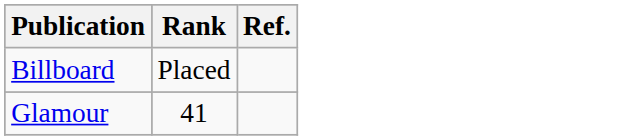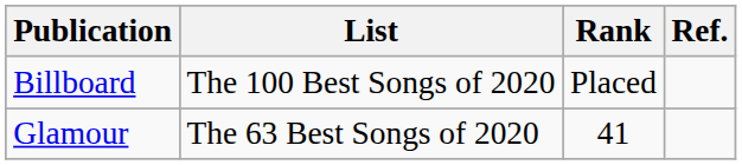 <table class="wikitable">
 <tr>
 <th>Publication</th>
+<th>List</th>
 <th>Rank</th>
 <th>Ref.</th>
 </tr>
 <tr>
 <td><a href='#'>Billboard</a></td>
+<td>The 100 Best Songs of 2020</td>
 <td>Placed</td>
 <td></td>
 </tr>
 <tr>
 <td><a href='#'>Glamour</a></td>
+<td>The 63 Best Songs of 2020</td>
 <td style="text-align:center;">41</td>
 <td></td>
 </tr>
 </table>
